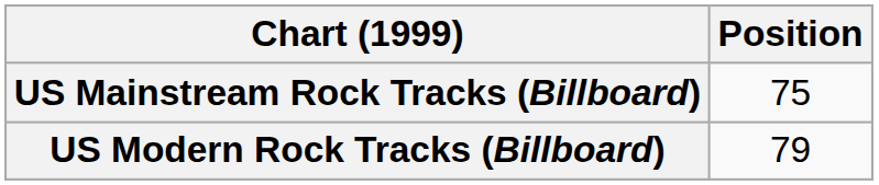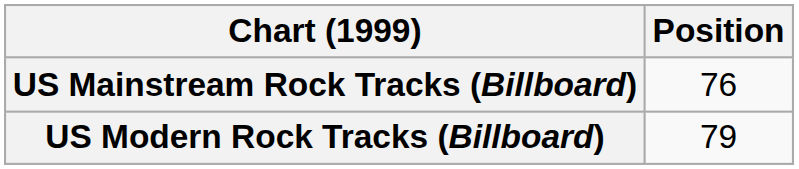 <table class="wikitable plainrowheaders" style="text-align:center">
 <tr>
 <th>Chart (1999)</th>
 <th>Position</th>
 </tr>
 <tr>
 <th scope="row">US Mainstream Rock Tracks (<em>Billboard</em>)</th>
-<td>75</td>
+<td>76</td>
 </tr>
 <tr>
 <th scope="row">US Modern Rock Tracks (<em>Billboard</em>)</th>
 <td>79</td>
 </tr>
 </table>
